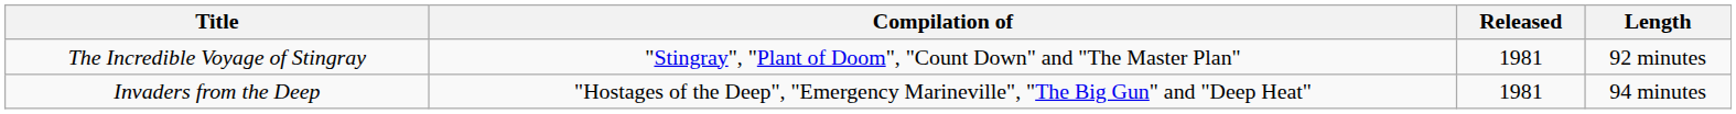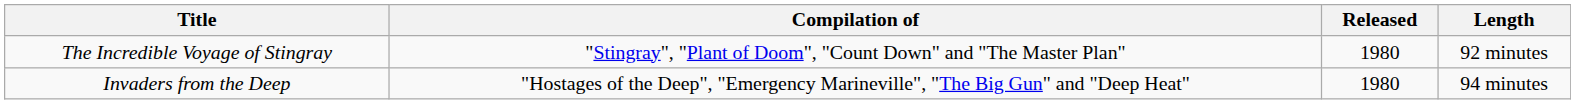 <table class="wikitable" style="width:100%; text-align:center">
 <tr>
 <th>Title</th>
 <th>Compilation of</th>
 <th>Released</th>
 <th>Length</th>
 </tr>
 <tr>
 <td><em>The Incredible Voyage of Stingray</em></td>
 <td>"<a href='#'>Stingray</a>", "<a href='#'>Plant of Doom</a>", "Count Down" and "The Master Plan"</td>
-<td>1981</td>
+<td>1980</td>
 <td>92 minutes</td>
 </tr>
 <tr>
 <td><em>Invaders from the Deep</em></td>
 <td>"Hostages of the Deep", "Emergency Marineville", "<a href='#'>The Big Gun</a>" and "Deep Heat"</td>
-<td>1981</td>
+<td>1980</td>
 <td>94 minutes</td>
 </tr>
 </table>
